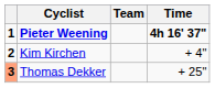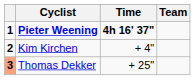 <table class="wikitable">
 <tr style="background:#ccccff;">
 <th></th>
 <th>Cyclist</th>
+<th>Time</th>
 <th>Team</th>
-<th>Time</th>
 </tr>
 <tr>
 <td><strong>1</strong></td>
 <td><strong><a href='#'>Pieter Weening</a></strong></td>
+<td align="right"><strong>4h 16' 37"</strong></td>
 <td><strong></strong></td>
-<td align="right"><strong>4h 16' 37"</strong></td>
 </tr>
 <tr>
 <td><strong>2</strong></td>
 <td><a href='#'>Kim Kirchen</a></td>
+<td align="right">+ 4"</td>
 <td></td>
-<td align="right">+ 4"</td>
 </tr>
 <tr>
 <td style="background: lightsalmon;"><strong>3</strong></td>
 <td><a href='#'>Thomas Dekker</a></td>
+<td align="right">+ 25"</td>
 <td></td>
-<td align="right">+ 25"</td>
 </tr>
 </table>
